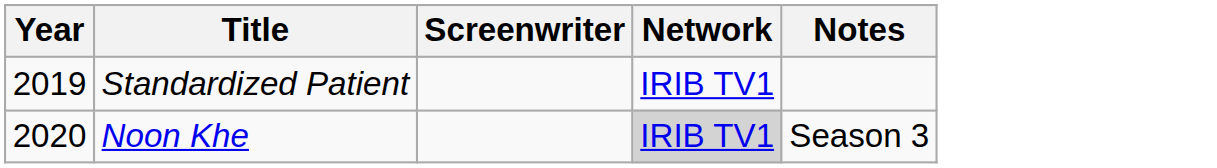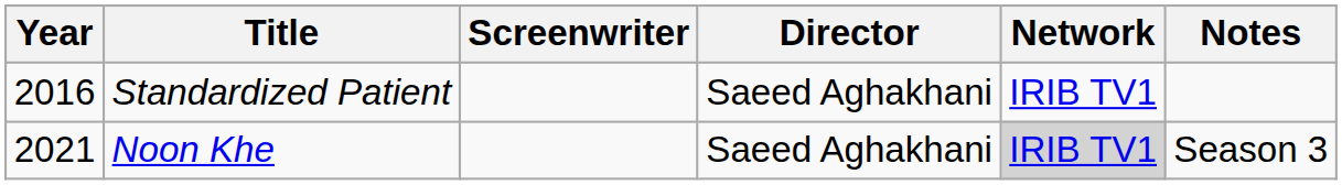 <table class="wikitable sortable">
 <tr>
 <th>Year</th>
 <th>Title</th>
 <th>Screenwriter</th>
+<th>Director</th>
 <th>Network</th>
 <th>Notes</th>
 </tr>
 <tr>
-<td>2019</td>
+<td>2016</td>
 <td><em>Standardized Patient</em></td>
 <td></td>
+<td>Saeed Aghakhani</td>
 <td><a href='#'>IRIB TV1</a></td>
 <td></td>
 </tr>
 <tr>
-<td>2020</td>
+<td>2021</td>
 <td><em><a href='#'>Noon Khe</a></em></td>
 <td></td>
+<td>Saeed Aghakhani</td>
 <td style="background: lightgrey;"><a href='#'>IRIB TV1</a></td>
 <td>Season 3</td>
 </tr>
 </table>
